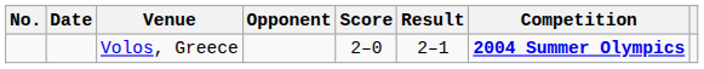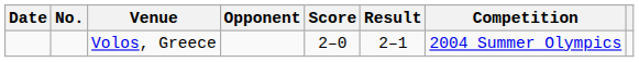 <table class="wikitable sortable">
 <tr>
+<th scope="col">Date</th>
 <th scope="col">No.</th>
-<th scope="col">Date</th>
 <th scope="col">Venue</th>
 <th scope="col">Opponent</th>
 <th scope="col">Score</th>
 <th scope="col">Result</th>
 <th scope="col">Competition</th>
 <th scope="col" class="unsortable"></th>
 </tr>
 <tr>
+<td></td>
 <td style="text-align:center"></td>
-<td></td>
 <td><a href='#'>Volos</a>, Greece</td>
 <td></td>
 <td style="text-align:center">2–0</td>
 <td style="text-align:center">2–1</td>
-<td><strong><a href='#'>2004 Summer Olympics</a></strong></td>
+<td><a href='#'>2004 Summer Olympics</a></td>
 <td></td>
 </tr>
 </table>
